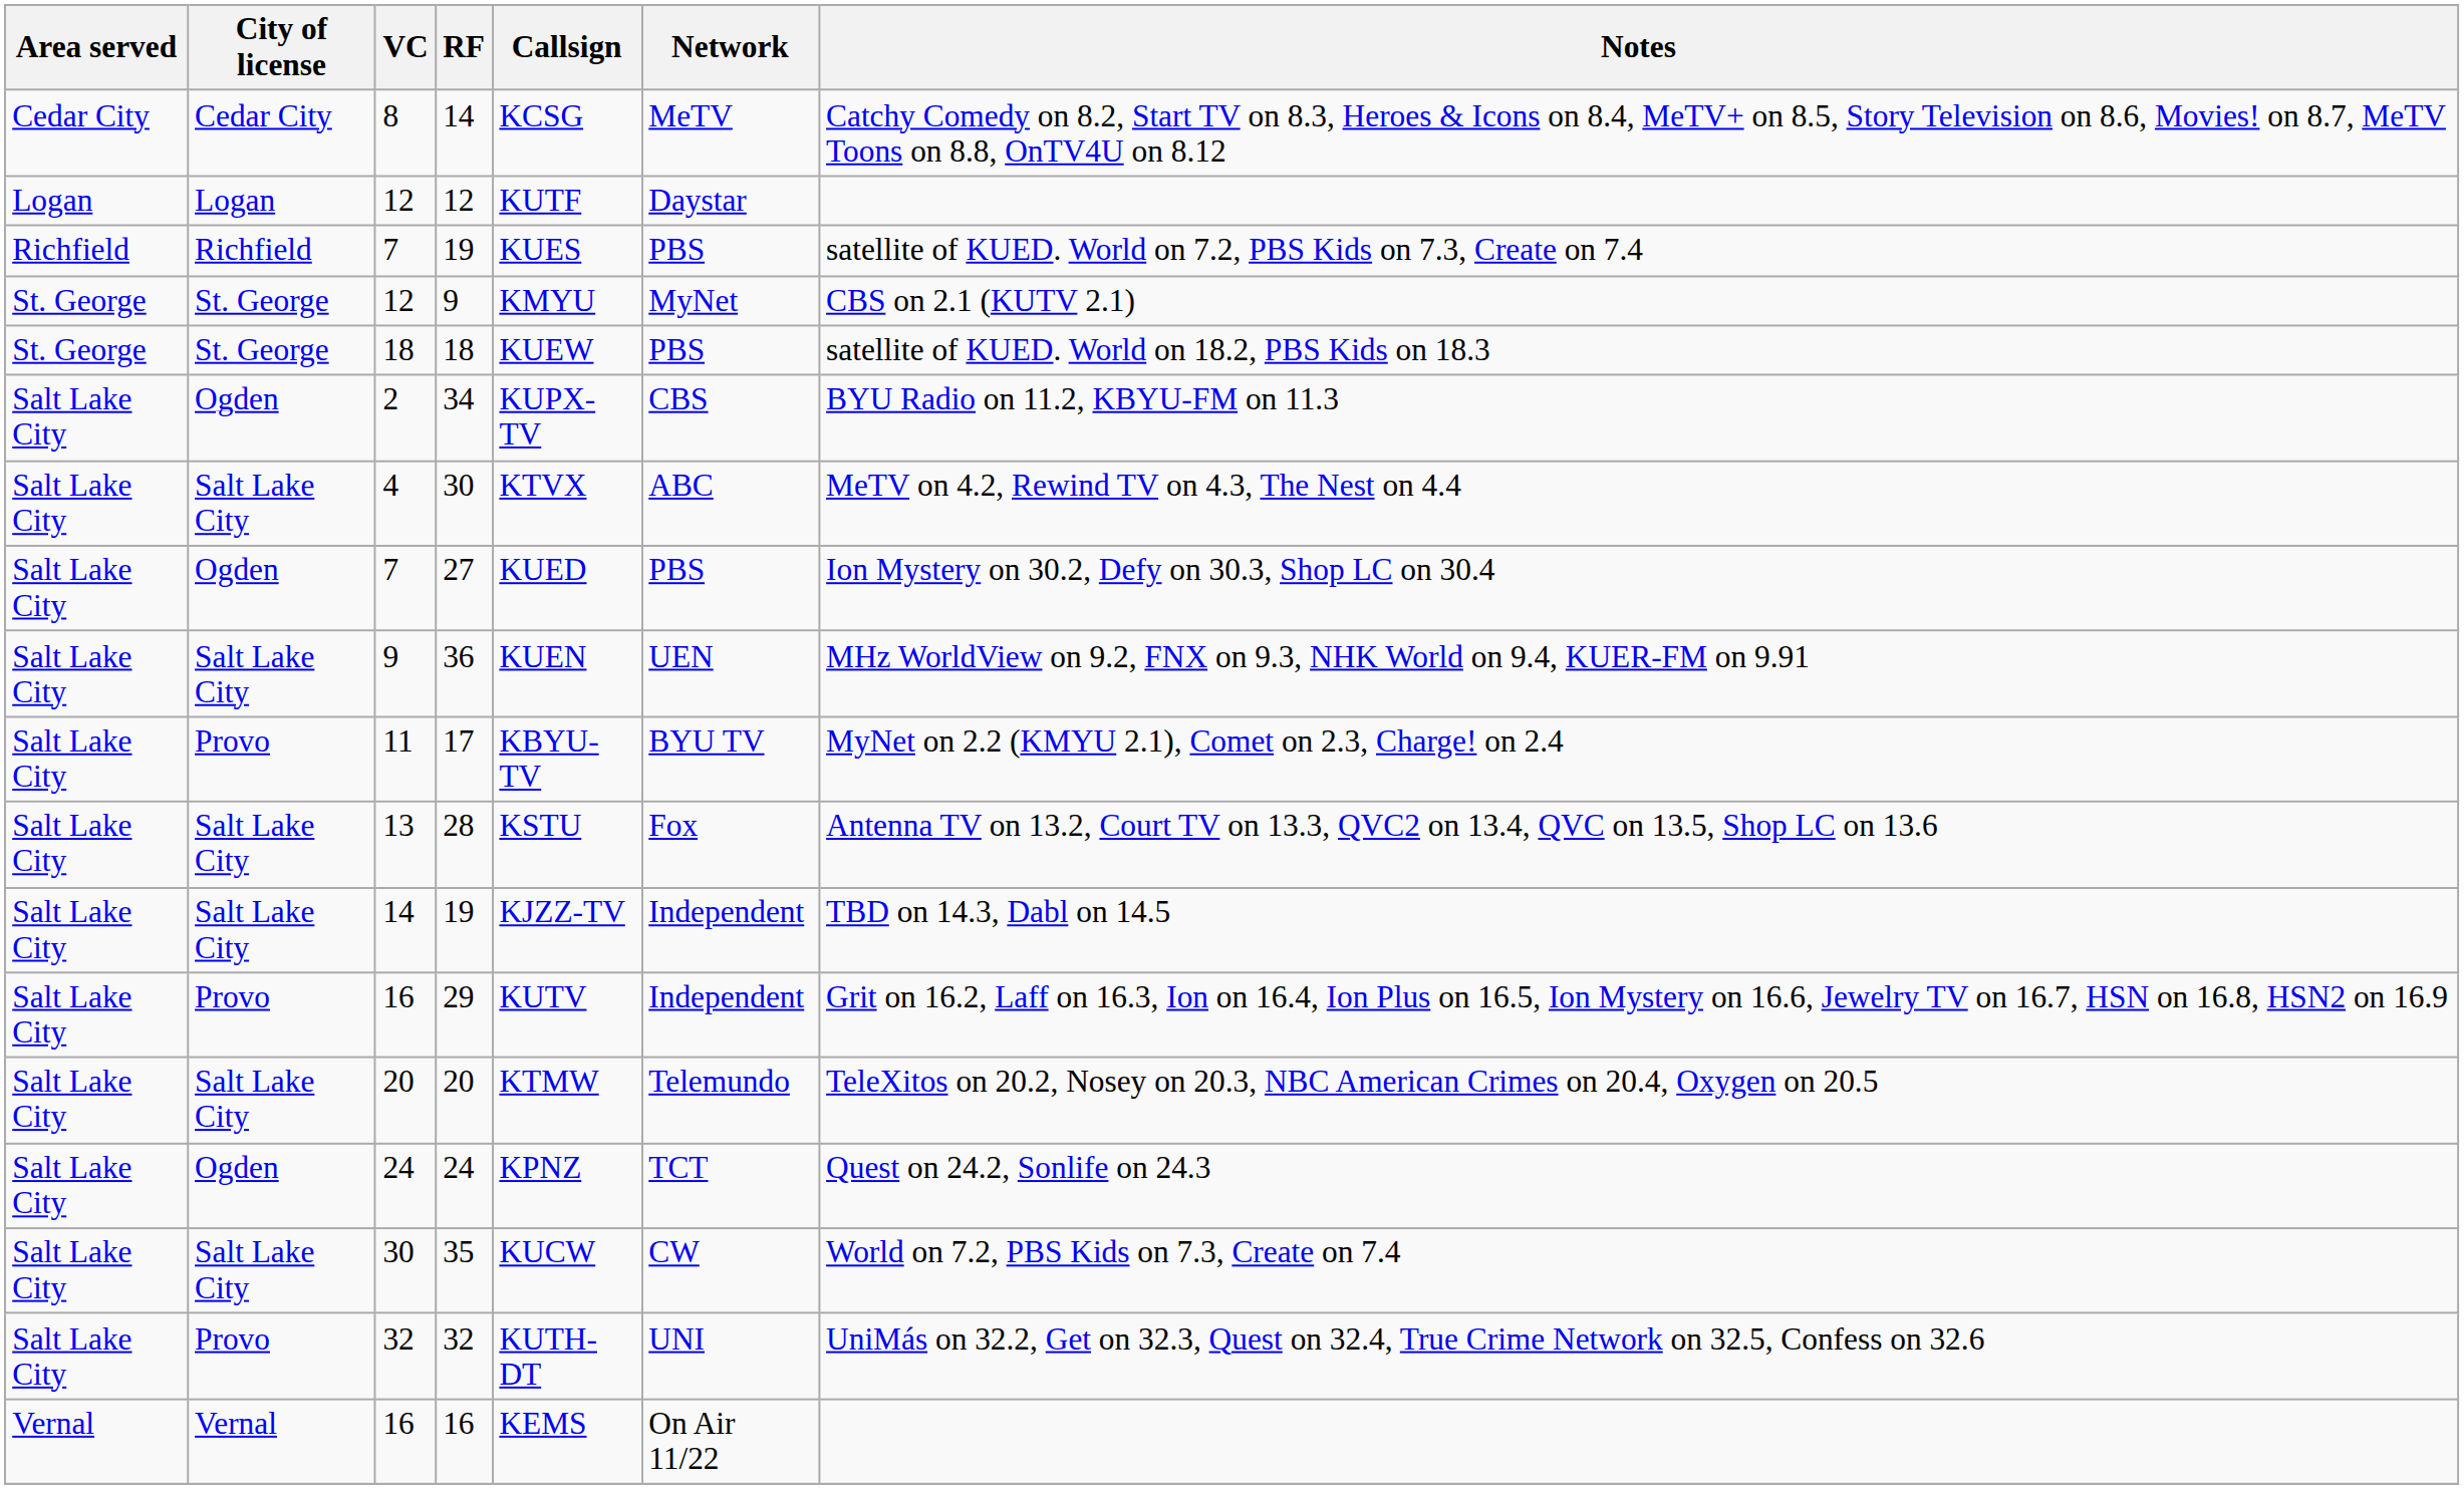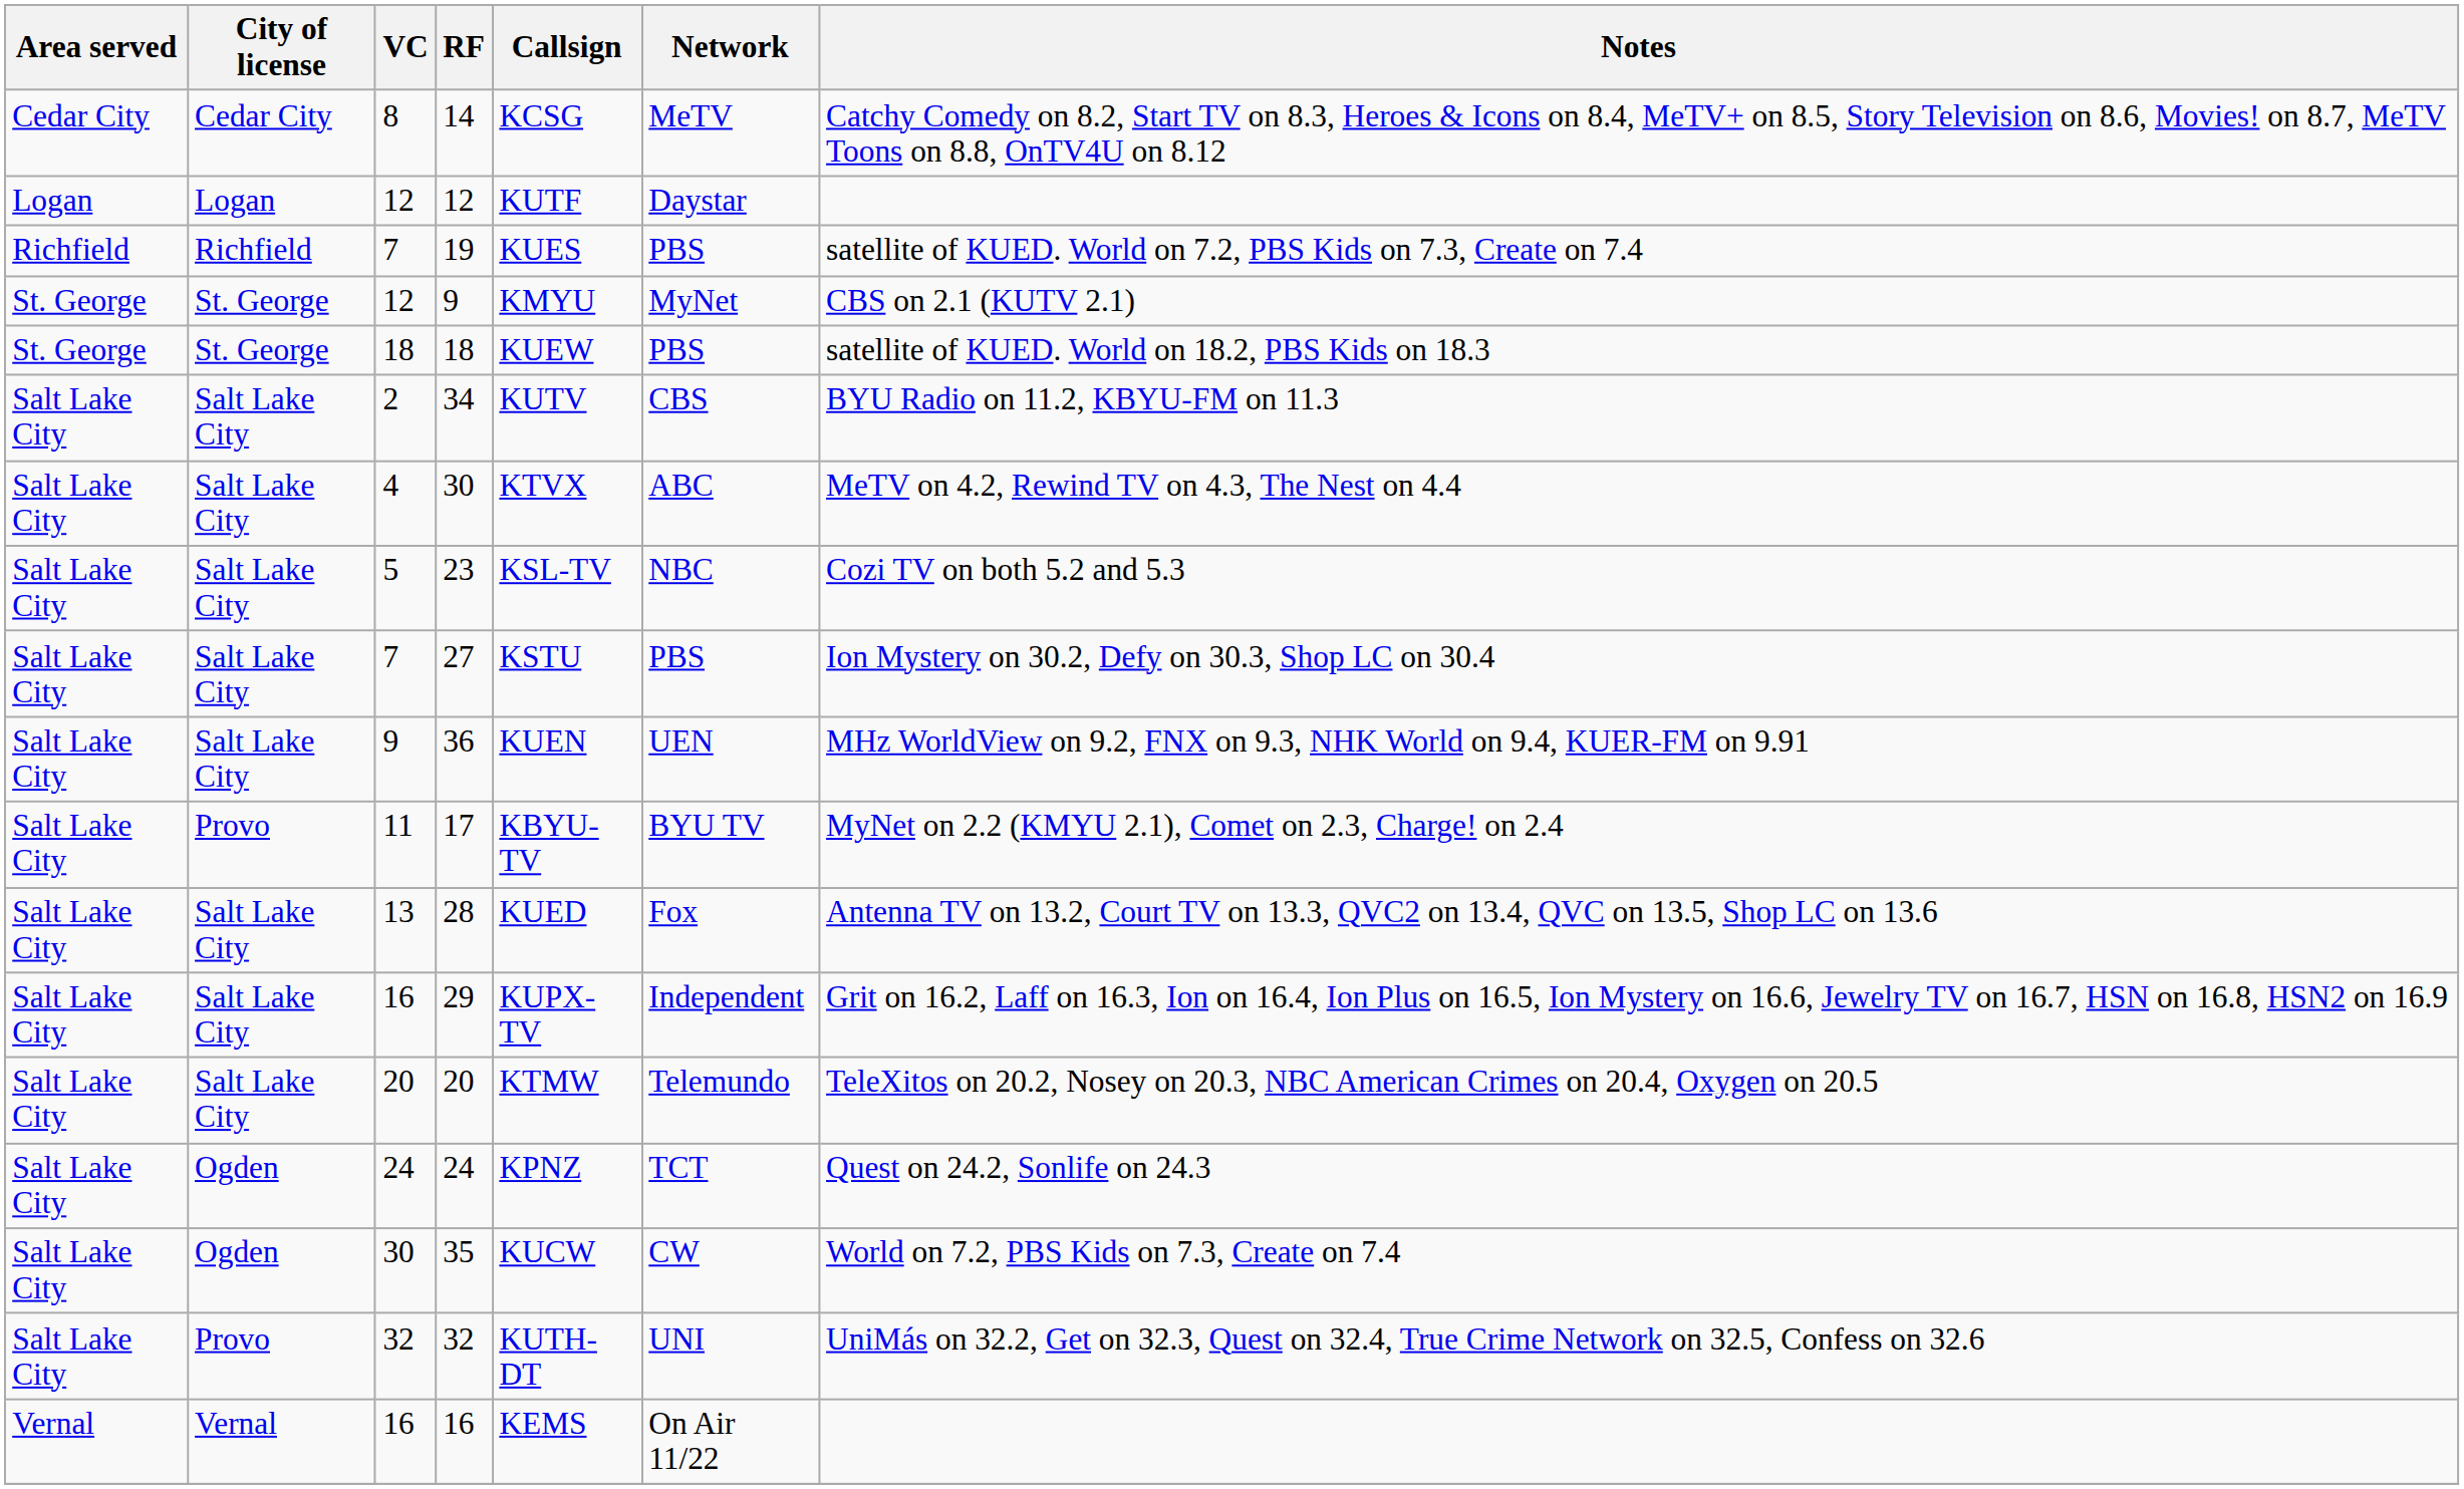 <table class="sortable wikitable" style="margin: 1em 1em 1em 0; background: #f9f9f9;">
 <tr>
 <th>Area served</th>
 <th>City of license</th>
 <th>VC</th>
 <th>RF</th>
 <th>Callsign</th>
 <th>Network</th>
 <th class="unsortable">Notes</th>
 </tr>
 <tr style="vertical-align: top; text-align: left;">
 <td><a href='#'>Cedar City</a></td>
 <td><a href='#'>Cedar City</a></td>
 <td>8</td>
 <td>14</td>
 <td><a href='#'>KCSG</a></td>
 <td><a href='#'>MeTV</a></td>
 <td><a href='#'>Catchy Comedy</a> on 8.2, <a href='#'>Start TV</a> on 8.3, <a href='#'>Heroes & Icons</a> on 8.4, <a href='#'>MeTV+</a> on 8.5, <a href='#'>Story Television</a> on 8.6, <a href='#'>Movies!</a> on 8.7, <a href='#'>MeTV Toons</a> on 8.8, <a href='#'>OnTV4U</a> on 8.12</td>
 </tr>
 <tr style="vertical-align: top; text-align: left;">
 <td><a href='#'>Logan</a></td>
 <td><a href='#'>Logan</a></td>
 <td>12</td>
 <td>12</td>
 <td><a href='#'>KUTF</a></td>
 <td><a href='#'>Daystar</a></td>
 <td></td>
 </tr>
 <tr style="vertical-align: top; text-align: left;">
 <td><a href='#'>Richfield</a></td>
 <td><a href='#'>Richfield</a></td>
 <td>7</td>
 <td>19</td>
 <td><a href='#'>KUES</a></td>
 <td><a href='#'>PBS</a></td>
 <td>satellite of <a href='#'>KUED</a>. <a href='#'>World</a> on 7.2, <a href='#'>PBS Kids</a> on 7.3, <a href='#'>Create</a> on 7.4</td>
 </tr>
 <tr style="vertical-align: top; text-align: left;">
 <td><a href='#'>St. George</a></td>
 <td><a href='#'>St. George</a></td>
 <td>12</td>
 <td>9</td>
 <td><a href='#'>KMYU</a></td>
 <td><a href='#'>MyNet</a></td>
 <td><a href='#'>CBS</a> on 2.1 (<a href='#'>KUTV</a> 2.1)</td>
 </tr>
 <tr style="vertical-align: top; text-align: left;">
 <td><a href='#'>St. George</a></td>
 <td><a href='#'>St. George</a></td>
 <td>18</td>
 <td>18</td>
 <td><a href='#'>KUEW</a></td>
 <td><a href='#'>PBS</a></td>
 <td>satellite of <a href='#'>KUED</a>. <a href='#'>World</a> on 18.2, <a href='#'>PBS Kids</a> on 18.3</td>
 </tr>
 <tr style="vertical-align: top; text-align: left;">
 <td><a href='#'>Salt Lake City</a></td>
-<td><a href='#'>Ogden</a></td>
+<td><a href='#'>Salt Lake City</a></td>
 <td>2</td>
 <td>34</td>
-<td><a href='#'>KUPX-TV</a></td>
+<td><a href='#'>KUTV</a></td>
 <td><a href='#'>CBS</a></td>
 <td><a href='#'>BYU Radio</a> on 11.2, <a href='#'>KBYU-FM</a> on 11.3</td>
 </tr>
 <tr style="vertical-align: top; text-align: left;">
 <td><a href='#'>Salt Lake City</a></td>
 <td><a href='#'>Salt Lake City</a></td>
 <td>4</td>
 <td>30</td>
 <td><a href='#'>KTVX</a></td>
 <td><a href='#'>ABC</a></td>
 <td><a href='#'>MeTV</a> on 4.2, <a href='#'>Rewind TV</a> on 4.3, <a href='#'>The Nest</a> on 4.4</td>
 </tr>
 <tr style="vertical-align: top; text-align: left;">
 <td><a href='#'>Salt Lake City</a></td>
-<td><a href='#'>Ogden</a></td>
+<td><a href='#'>Salt Lake City</a></td>
+<td>5</td>
+<td>23</td>
+<td><a href='#'>KSL-TV</a></td>
+<td><a href='#'>NBC</a></td>
+<td><a href='#'>Cozi TV</a> on both 5.2 and 5.3</td>
+</tr>
+<tr style="vertical-align: top; text-align: left;">
+<td><a href='#'>Salt Lake City</a></td>
+<td><a href='#'>Salt Lake City</a></td>
 <td>7</td>
 <td>27</td>
-<td><a href='#'>KUED</a></td>
+<td><a href='#'>KSTU</a></td>
 <td><a href='#'>PBS</a></td>
 <td><a href='#'>Ion Mystery</a> on 30.2, <a href='#'>Defy</a> on 30.3, <a href='#'>Shop LC</a> on 30.4</td>
 </tr>
 <tr style="vertical-align: top; text-align: left;">
 <td><a href='#'>Salt Lake City</a></td>
 <td><a href='#'>Salt Lake City</a></td>
 <td>9</td>
 <td>36</td>
 <td><a href='#'>KUEN</a></td>
 <td><a href='#'>UEN</a></td>
 <td><a href='#'>MHz WorldView</a> on 9.2, <a href='#'>FNX</a> on 9.3, <a href='#'>NHK World</a> on 9.4, <a href='#'>KUER-FM</a> on 9.91</td>
 </tr>
 <tr style="vertical-align: top; text-align: left;">
 <td><a href='#'>Salt Lake City</a></td>
 <td><a href='#'>Provo</a></td>
 <td>11</td>
 <td>17</td>
 <td><a href='#'>KBYU-TV</a></td>
 <td><a href='#'>BYU TV</a></td>
 <td><a href='#'>MyNet</a> on 2.2 (<a href='#'>KMYU</a> 2.1), <a href='#'>Comet</a> on 2.3, <a href='#'>Charge!</a> on 2.4</td>
 </tr>
 <tr style="vertical-align: top; text-align: left;">
 <td><a href='#'>Salt Lake City</a></td>
 <td><a href='#'>Salt Lake City</a></td>
 <td>13</td>
 <td>28</td>
-<td><a href='#'>KSTU</a></td>
+<td><a href='#'>KUED</a></td>
 <td><a href='#'>Fox</a></td>
 <td><a href='#'>Antenna TV</a> on 13.2, <a href='#'>Court TV</a> on 13.3, <a href='#'>QVC2</a> on 13.4, <a href='#'>QVC</a> on 13.5, <a href='#'>Shop LC</a> on 13.6</td>
 </tr>
 <tr style="vertical-align: top; text-align: left;">
 <td><a href='#'>Salt Lake City</a></td>
 <td><a href='#'>Salt Lake City</a></td>
-<td>14</td>
-<td>19</td>
-<td><a href='#'>KJZZ-TV</a></td>
-<td><a href='#'>Independent</a></td>
-<td><a href='#'>TBD</a> on 14.3, <a href='#'>Dabl</a> on 14.5</td>
-</tr>
-<tr style="vertical-align: top; text-align: left;">
-<td><a href='#'>Salt Lake City</a></td>
-<td><a href='#'>Provo</a></td>
 <td>16</td>
 <td>29</td>
-<td><a href='#'>KUTV</a></td>
+<td><a href='#'>KUPX-TV</a></td>
 <td><a href='#'>Independent</a></td>
 <td><a href='#'>Grit</a> on 16.2, <a href='#'>Laff</a> on 16.3, <a href='#'>Ion</a> on 16.4, <a href='#'>Ion Plus</a> on 16.5, <a href='#'>Ion Mystery</a> on 16.6, <a href='#'>Jewelry TV</a> on 16.7, <a href='#'>HSN</a> on 16.8, <a href='#'>HSN2</a> on 16.9</td>
 </tr>
 <tr style="vertical-align: top; text-align: left;">
 <td><a href='#'>Salt Lake City</a></td>
 <td><a href='#'>Salt Lake City</a></td>
 <td>20</td>
 <td>20</td>
 <td><a href='#'>KTMW</a></td>
 <td><a href='#'>Telemundo</a></td>
 <td><a href='#'>TeleXitos</a> on 20.2, Nosey on 20.3, <a href='#'>NBC American Crimes</a> on 20.4, <a href='#'>Oxygen</a> on 20.5</td>
 </tr>
 <tr style="vertical-align: top; text-align: left;">
 <td><a href='#'>Salt Lake City</a></td>
 <td><a href='#'>Ogden</a></td>
 <td>24</td>
 <td>24</td>
 <td><a href='#'>KPNZ</a></td>
 <td><a href='#'>TCT</a></td>
 <td><a href='#'>Quest</a> on 24.2, <a href='#'>Sonlife</a> on 24.3</td>
 </tr>
 <tr style="vertical-align: top; text-align: left;">
 <td><a href='#'>Salt Lake City</a></td>
-<td><a href='#'>Salt Lake City</a></td>
+<td><a href='#'>Ogden</a></td>
 <td>30</td>
 <td>35</td>
 <td><a href='#'>KUCW</a></td>
 <td><a href='#'>CW</a></td>
 <td><a href='#'>World</a> on 7.2, <a href='#'>PBS Kids</a> on 7.3, <a href='#'>Create</a> on 7.4</td>
 </tr>
 <tr style="vertical-align: top; text-align: left;">
 <td><a href='#'>Salt Lake City</a></td>
 <td><a href='#'>Provo</a></td>
 <td>32</td>
 <td>32</td>
 <td><a href='#'>KUTH-DT</a></td>
 <td><a href='#'>UNI</a></td>
 <td><a href='#'>UniMás</a> on 32.2, <a href='#'>Get</a> on 32.3, <a href='#'>Quest</a> on 32.4, <a href='#'>True Crime Network</a> on 32.5, Confess on 32.6</td>
 </tr>
 <tr style="vertical-align: top; text-align: left;">
 <td><a href='#'>Vernal</a></td>
 <td><a href='#'>Vernal</a></td>
 <td>16</td>
 <td>16</td>
 <td><a href='#'>KEMS</a></td>
 <td>On Air 11/22</td>
 <td></td>
 </tr>
 <tr style="vertical-align: top; text-align: left;">
 </tr>
 </table>
